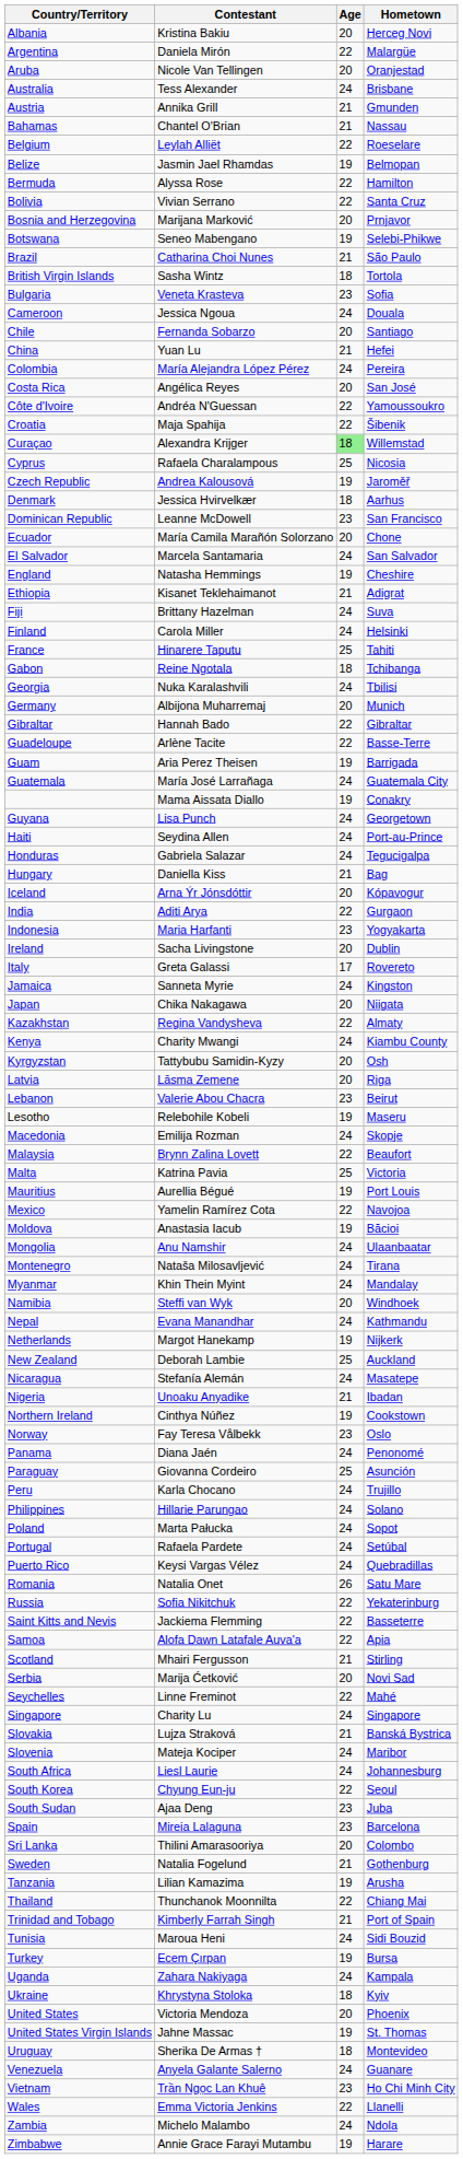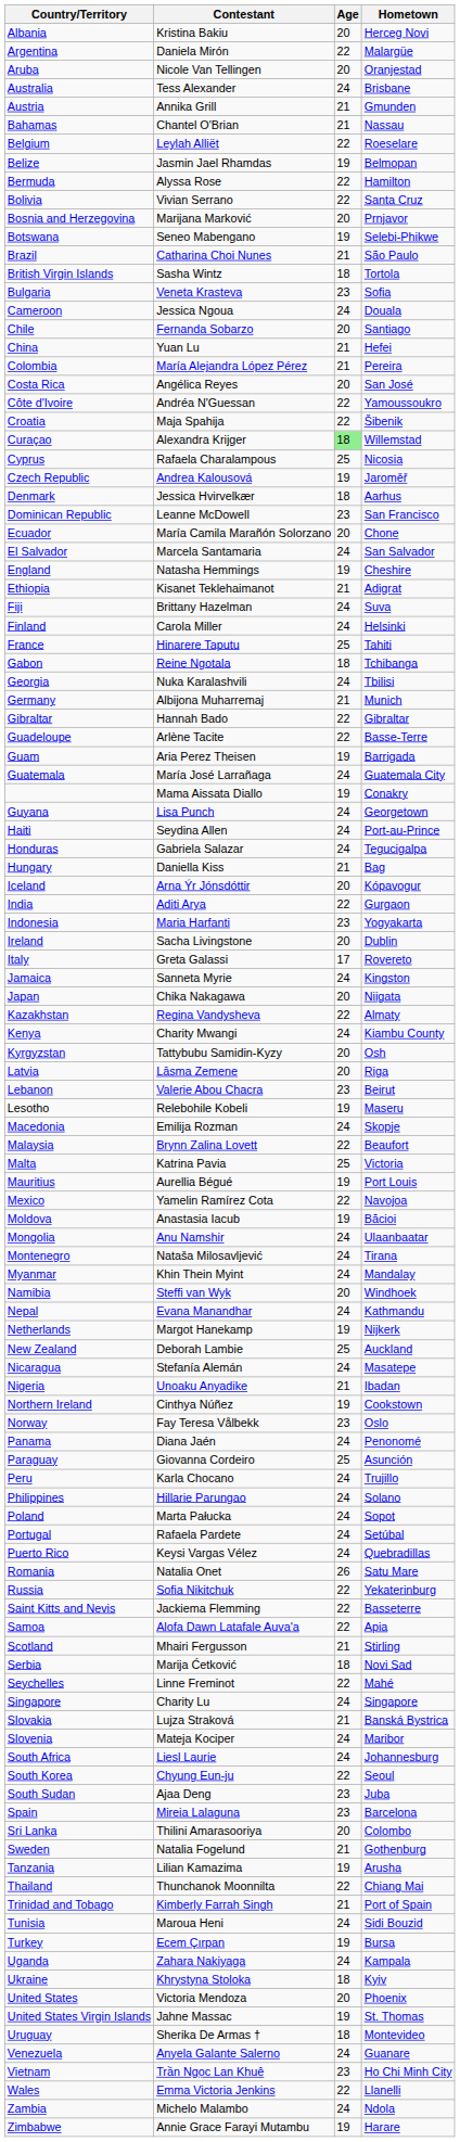 <table class="wikitable sortable" style="font-size:95%;">
 <tr>
 <th>Country/Territory</th>
 <th>Contestant</th>
 <th>Age</th>
 <th>Hometown</th>
 </tr>
 <tr>
 <td> <a href='#'>Albania</a></td>
 <td>Kristina Bakiu</td>
 <td>20</td>
 <td><a href='#'>Herceg Novi</a></td>
 </tr>
 <tr>
 <td> <a href='#'>Argentina</a></td>
 <td>Daniela Mirón</td>
 <td>22</td>
 <td><a href='#'>Malargüe</a></td>
 </tr>
 <tr>
 <td> <a href='#'>Aruba</a></td>
 <td>Nicole Van Tellingen</td>
 <td>20</td>
 <td><a href='#'>Oranjestad</a></td>
 </tr>
 <tr>
 <td> <a href='#'>Australia</a></td>
 <td>Tess Alexander</td>
 <td>24</td>
 <td><a href='#'>Brisbane</a></td>
 </tr>
 <tr>
 <td> <a href='#'>Austria</a></td>
 <td>Annika Grill</td>
 <td>21</td>
 <td><a href='#'>Gmunden</a></td>
 </tr>
 <tr>
 <td> <a href='#'>Bahamas</a></td>
 <td>Chantel O'Brian</td>
 <td>21</td>
 <td><a href='#'>Nassau</a></td>
 </tr>
 <tr>
 <td> <a href='#'>Belgium</a></td>
 <td><a href='#'>Leylah Alliët</a></td>
 <td>22</td>
 <td><a href='#'>Roeselare</a></td>
 </tr>
 <tr>
 <td> <a href='#'>Belize</a></td>
 <td>Jasmin Jael Rhamdas</td>
 <td>19</td>
 <td><a href='#'>Belmopan</a></td>
 </tr>
 <tr>
 <td> <a href='#'>Bermuda</a></td>
 <td>Alyssa Rose</td>
 <td>22</td>
 <td><a href='#'>Hamilton</a></td>
 </tr>
 <tr>
 <td> <a href='#'>Bolivia</a></td>
 <td>Vivian Serrano</td>
 <td>22</td>
 <td><a href='#'>Santa Cruz</a></td>
 </tr>
 <tr>
 <td> <a href='#'>Bosnia and Herzegovina</a></td>
 <td>Marijana Marković</td>
 <td>20</td>
 <td><a href='#'>Prnjavor</a></td>
 </tr>
 <tr>
 <td> <a href='#'>Botswana</a></td>
 <td>Seneo Mabengano</td>
 <td>19</td>
 <td><a href='#'>Selebi-Phikwe</a></td>
 </tr>
 <tr>
 <td> <a href='#'>Brazil</a></td>
 <td><a href='#'>Catharina Choi Nunes</a></td>
 <td>21</td>
 <td><a href='#'>São Paulo</a></td>
 </tr>
 <tr>
 <td> <a href='#'>British Virgin Islands</a></td>
 <td>Sasha Wintz</td>
 <td>18</td>
 <td><a href='#'>Tortola</a></td>
 </tr>
 <tr>
 <td> <a href='#'>Bulgaria</a></td>
 <td><a href='#'>Veneta Krasteva</a></td>
 <td>23</td>
 <td><a href='#'>Sofia</a></td>
 </tr>
 <tr>
 <td> <a href='#'>Cameroon</a></td>
 <td>Jessica Ngoua</td>
 <td>24</td>
 <td><a href='#'>Douala</a></td>
 </tr>
 <tr>
 <td> <a href='#'>Chile</a></td>
 <td><a href='#'>Fernanda Sobarzo</a></td>
 <td>20</td>
 <td><a href='#'>Santiago</a></td>
 </tr>
 <tr>
 <td> <a href='#'>China</a></td>
 <td>Yuan Lu</td>
 <td>21</td>
 <td><a href='#'>Hefei</a></td>
 </tr>
 <tr>
 <td> <a href='#'>Colombia</a></td>
 <td><a href='#'>María Alejandra López Pérez</a></td>
-<td>24</td>
+<td>21</td>
 <td><a href='#'>Pereira</a></td>
 </tr>
 <tr>
 <td> <a href='#'>Costa Rica</a></td>
 <td>Angélica Reyes</td>
 <td>20</td>
 <td><a href='#'>San José</a></td>
 </tr>
 <tr>
 <td> <a href='#'>Côte d'Ivoire</a></td>
 <td>Andréa N'Guessan</td>
 <td>22</td>
 <td><a href='#'>Yamoussoukro</a></td>
 </tr>
 <tr>
 <td> <a href='#'>Croatia</a></td>
 <td>Maja Spahija</td>
 <td>22</td>
 <td><a href='#'>Šibenik</a></td>
 </tr>
 <tr>
 <td> <a href='#'>Curaçao</a></td>
 <td>Alexandra Krijger</td>
 <td style="background: lightgreen;">18</td>
 <td><a href='#'>Willemstad</a></td>
 </tr>
 <tr>
 <td> <a href='#'>Cyprus</a></td>
 <td>Rafaela Charalampous</td>
 <td>25</td>
 <td><a href='#'>Nicosia</a></td>
 </tr>
 <tr>
 <td> <a href='#'>Czech Republic</a></td>
 <td><a href='#'>Andrea Kalousová</a></td>
 <td>19</td>
 <td><a href='#'>Jaroměř</a></td>
 </tr>
 <tr>
 <td> <a href='#'>Denmark</a></td>
 <td>Jessica Hvirvelkær</td>
 <td>18</td>
 <td><a href='#'>Aarhus</a></td>
 </tr>
 <tr>
 <td> <a href='#'>Dominican Republic</a></td>
 <td>Leanne McDowell</td>
 <td>23</td>
 <td><a href='#'>San Francisco</a></td>
 </tr>
 <tr>
 <td> <a href='#'>Ecuador</a></td>
 <td>María Camila Marañón Solorzano</td>
 <td>20</td>
 <td><a href='#'>Chone</a></td>
 </tr>
 <tr>
 <td> <a href='#'>El Salvador</a></td>
 <td>Marcela Santamaria</td>
 <td>24</td>
 <td><a href='#'>San Salvador</a></td>
 </tr>
 <tr>
 <td> <a href='#'>England</a></td>
 <td>Natasha Hemmings</td>
 <td>19</td>
 <td><a href='#'>Cheshire</a></td>
 </tr>
 <tr>
 <td> <a href='#'>Ethiopia</a></td>
 <td>Kisanet Teklehaimanot</td>
 <td>21</td>
 <td><a href='#'>Adigrat</a></td>
 </tr>
 <tr>
 <td> <a href='#'>Fiji</a></td>
 <td>Brittany Hazelman</td>
 <td>24</td>
 <td><a href='#'>Suva</a></td>
 </tr>
 <tr>
 <td> <a href='#'>Finland</a></td>
 <td>Carola Miller</td>
 <td>24</td>
 <td><a href='#'>Helsinki</a></td>
 </tr>
 <tr>
 <td> <a href='#'>France</a></td>
 <td><a href='#'>Hinarere Taputu</a></td>
 <td>25</td>
 <td><a href='#'>Tahiti</a></td>
 </tr>
 <tr>
 <td> <a href='#'>Gabon</a></td>
 <td><a href='#'>Reine Ngotala</a></td>
 <td>18</td>
 <td><a href='#'>Tchibanga</a></td>
 </tr>
 <tr>
 <td> <a href='#'>Georgia</a></td>
 <td>Nuka Karalashvili</td>
 <td>24</td>
 <td><a href='#'>Tbilisi</a></td>
 </tr>
 <tr>
 <td> <a href='#'>Germany</a></td>
 <td>Albijona Muharremaj</td>
-<td>20</td>
+<td>21</td>
 <td><a href='#'>Munich</a></td>
 </tr>
 <tr>
 <td> <a href='#'>Gibraltar</a></td>
 <td>Hannah Bado</td>
 <td>22</td>
 <td><a href='#'>Gibraltar</a></td>
 </tr>
 <tr>
 <td> <a href='#'>Guadeloupe</a></td>
 <td>Arlène Tacite</td>
 <td>22</td>
 <td><a href='#'>Basse-Terre</a></td>
 </tr>
 <tr>
 <td> <a href='#'>Guam</a></td>
 <td>Aria Perez Theisen</td>
 <td>19</td>
 <td><a href='#'>Barrigada</a></td>
 </tr>
 <tr>
 <td> <a href='#'>Guatemala</a></td>
 <td>María José Larrañaga</td>
 <td>24</td>
 <td><a href='#'>Guatemala City</a></td>
 </tr>
 <tr>
 <td></td>
 <td>Mama Aissata Diallo</td>
 <td>19</td>
 <td><a href='#'>Conakry</a></td>
 </tr>
 <tr>
 <td> <a href='#'>Guyana</a></td>
 <td><a href='#'>Lisa Punch</a></td>
 <td>24</td>
 <td><a href='#'>Georgetown</a></td>
 </tr>
 <tr>
 <td> <a href='#'>Haiti</a></td>
 <td>Seydina Allen</td>
 <td>24</td>
 <td><a href='#'>Port-au-Prince</a></td>
 </tr>
 <tr>
 <td> <a href='#'>Honduras</a></td>
 <td>Gabriela Salazar</td>
 <td>24</td>
 <td><a href='#'>Tegucigalpa</a></td>
 </tr>
 <tr>
 <td> <a href='#'>Hungary</a></td>
 <td>Daniella Kiss</td>
 <td>21</td>
 <td><a href='#'>Bag</a></td>
 </tr>
 <tr>
 <td> <a href='#'>Iceland</a></td>
 <td><a href='#'>Arna Ýr Jónsdóttir</a></td>
 <td>20</td>
 <td><a href='#'>Kópavogur</a></td>
 </tr>
 <tr>
 <td> <a href='#'>India</a></td>
 <td><a href='#'>Aditi Arya</a></td>
 <td>22</td>
 <td><a href='#'>Gurgaon</a></td>
 </tr>
 <tr>
 <td> <a href='#'>Indonesia</a></td>
 <td><a href='#'>Maria Harfanti</a></td>
 <td>23</td>
 <td><a href='#'>Yogyakarta</a></td>
 </tr>
 <tr>
 <td> <a href='#'>Ireland</a></td>
 <td>Sacha Livingstone</td>
 <td>20</td>
 <td><a href='#'>Dublin</a></td>
 </tr>
 <tr>
 <td> <a href='#'>Italy</a></td>
 <td>Greta Galassi</td>
 <td>17</td>
 <td><a href='#'>Rovereto</a></td>
 </tr>
 <tr>
 <td> <a href='#'>Jamaica</a></td>
 <td>Sanneta Myrie</td>
 <td>24</td>
 <td><a href='#'>Kingston</a></td>
 </tr>
 <tr>
 <td> <a href='#'>Japan</a></td>
 <td>Chika Nakagawa</td>
 <td>20</td>
 <td><a href='#'>Niigata</a></td>
 </tr>
 <tr>
 <td> <a href='#'>Kazakhstan</a></td>
 <td><a href='#'>Regina Vandysheva</a></td>
 <td>22</td>
 <td><a href='#'>Almaty</a></td>
 </tr>
 <tr>
 <td> <a href='#'>Kenya</a></td>
 <td>Charity Mwangi</td>
 <td>24</td>
 <td><a href='#'>Kiambu County</a></td>
 </tr>
 <tr>
 <td> <a href='#'>Kyrgyzstan</a></td>
 <td>Tattybubu Samidin-Kyzy</td>
 <td>20</td>
 <td><a href='#'>Osh</a></td>
 </tr>
 <tr>
 <td> <a href='#'>Latvia</a></td>
 <td><a href='#'>Lāsma Zemene</a></td>
 <td>20</td>
 <td><a href='#'>Riga</a></td>
 </tr>
 <tr>
 <td> <a href='#'>Lebanon</a></td>
 <td><a href='#'>Valerie Abou Chacra</a></td>
 <td>23</td>
 <td><a href='#'>Beirut</a></td>
 </tr>
 <tr>
 <td> Lesotho</td>
 <td>Relebohile Kobeli</td>
 <td>19</td>
 <td><a href='#'>Maseru</a></td>
 </tr>
 <tr>
 <td> <a href='#'>Macedonia</a></td>
 <td>Emilija Rozman</td>
 <td>24</td>
 <td><a href='#'>Skopje</a></td>
 </tr>
 <tr>
 <td> <a href='#'>Malaysia</a></td>
 <td><a href='#'>Brynn Zalina Lovett</a></td>
 <td>22</td>
 <td><a href='#'>Beaufort</a></td>
 </tr>
 <tr>
 <td> <a href='#'>Malta</a></td>
 <td>Katrina Pavia</td>
 <td>25</td>
 <td><a href='#'>Victoria</a></td>
 </tr>
 <tr>
 <td> <a href='#'>Mauritius</a></td>
 <td>Aurellia Bégué</td>
 <td>19</td>
 <td><a href='#'>Port Louis</a></td>
 </tr>
 <tr>
 <td> <a href='#'>Mexico</a></td>
 <td>Yamelin Ramírez Cota</td>
 <td>22</td>
 <td><a href='#'>Navojoa</a></td>
 </tr>
 <tr>
 <td> <a href='#'>Moldova</a></td>
 <td>Anastasia Iacub</td>
 <td>19</td>
 <td><a href='#'>Băcioi</a></td>
 </tr>
 <tr>
 <td> <a href='#'>Mongolia</a></td>
 <td><a href='#'>Anu Namshir</a></td>
 <td>24</td>
 <td><a href='#'>Ulaanbaatar</a></td>
 </tr>
 <tr>
 <td> <a href='#'>Montenegro</a></td>
 <td>Nataša Milosavljević</td>
 <td>24</td>
 <td><a href='#'>Tirana</a></td>
 </tr>
 <tr>
 <td> <a href='#'>Myanmar</a></td>
 <td>Khin Thein Myint</td>
 <td>24</td>
 <td><a href='#'>Mandalay</a></td>
 </tr>
 <tr>
 <td> <a href='#'>Namibia</a></td>
 <td><a href='#'>Steffi van Wyk</a></td>
 <td>20</td>
 <td><a href='#'>Windhoek</a></td>
 </tr>
 <tr>
 <td> <a href='#'>Nepal</a></td>
 <td><a href='#'>Evana Manandhar</a></td>
 <td>24</td>
 <td><a href='#'>Kathmandu</a></td>
 </tr>
 <tr>
 <td> <a href='#'>Netherlands</a></td>
 <td>Margot Hanekamp</td>
 <td>19</td>
 <td><a href='#'>Nijkerk</a></td>
 </tr>
 <tr>
 <td> <a href='#'>New Zealand</a></td>
 <td>Deborah Lambie</td>
 <td>25</td>
 <td><a href='#'>Auckland</a></td>
 </tr>
 <tr>
 <td> <a href='#'>Nicaragua</a></td>
 <td>Stefanía Alemán</td>
 <td>24</td>
 <td><a href='#'>Masatepe</a></td>
 </tr>
 <tr>
 <td> <a href='#'>Nigeria</a></td>
 <td><a href='#'>Unoaku Anyadike</a></td>
 <td>21</td>
 <td><a href='#'>Ibadan</a></td>
 </tr>
 <tr>
 <td> <a href='#'>Northern Ireland</a></td>
 <td>Cinthya Núñez</td>
 <td>19</td>
 <td><a href='#'>Cookstown</a></td>
 </tr>
 <tr>
 <td> <a href='#'>Norway</a></td>
 <td>Fay Teresa Vålbekk</td>
 <td>23</td>
 <td><a href='#'>Oslo</a></td>
 </tr>
 <tr>
 <td> <a href='#'>Panama</a></td>
 <td>Diana Jaén</td>
 <td>24</td>
 <td><a href='#'>Penonomé</a></td>
 </tr>
 <tr>
 <td> <a href='#'>Paraguay</a></td>
 <td>Giovanna Cordeiro</td>
 <td>25</td>
 <td><a href='#'>Asunción</a></td>
 </tr>
 <tr>
 <td> <a href='#'>Peru</a></td>
 <td>Karla Chocano</td>
 <td>24</td>
 <td><a href='#'>Trujillo</a></td>
 </tr>
 <tr>
 <td> <a href='#'>Philippines</a></td>
 <td><a href='#'>Hillarie Parungao</a></td>
 <td>24</td>
 <td><a href='#'>Solano</a></td>
 </tr>
 <tr>
 <td> <a href='#'>Poland</a></td>
 <td>Marta Pałucka</td>
 <td>24</td>
 <td><a href='#'>Sopot</a></td>
 </tr>
 <tr>
 <td> <a href='#'>Portugal</a></td>
 <td>Rafaela Pardete</td>
 <td>24</td>
 <td><a href='#'>Setúbal</a></td>
 </tr>
 <tr>
 <td> <a href='#'>Puerto Rico</a></td>
 <td>Keysi Vargas Vélez</td>
 <td>24</td>
 <td><a href='#'>Quebradillas</a></td>
 </tr>
 <tr>
 <td> <a href='#'>Romania</a></td>
 <td>Natalia Onet</td>
 <td>26</td>
 <td><a href='#'>Satu Mare</a></td>
 </tr>
 <tr>
 <td> <a href='#'>Russia</a></td>
 <td><a href='#'>Sofia Nikitchuk</a></td>
 <td>22</td>
 <td><a href='#'>Yekaterinburg</a></td>
 </tr>
 <tr>
 <td> <a href='#'>Saint Kitts and Nevis</a></td>
 <td>Jackiema Flemming</td>
 <td>22</td>
 <td><a href='#'>Basseterre</a></td>
 </tr>
 <tr>
 <td> <a href='#'>Samoa</a></td>
 <td><a href='#'>Alofa Dawn Latafale Auva'a</a></td>
 <td>22</td>
 <td><a href='#'>Apia</a></td>
 </tr>
 <tr>
 <td> <a href='#'>Scotland</a></td>
 <td>Mhairi Fergusson</td>
 <td>21</td>
 <td><a href='#'>Stirling</a></td>
 </tr>
 <tr>
 <td> <a href='#'>Serbia</a></td>
 <td>Marija Ćetković</td>
-<td>20</td>
+<td>18</td>
 <td><a href='#'>Novi Sad</a></td>
 </tr>
 <tr>
 <td> <a href='#'>Seychelles</a></td>
 <td>Linne Freminot</td>
 <td>22</td>
 <td><a href='#'>Mahé</a></td>
 </tr>
 <tr>
 <td> <a href='#'>Singapore</a></td>
 <td>Charity Lu</td>
 <td>24</td>
 <td><a href='#'>Singapore</a></td>
 </tr>
 <tr>
 <td> <a href='#'>Slovakia</a></td>
 <td>Lujza Straková</td>
 <td>21</td>
 <td><a href='#'>Banská Bystrica</a></td>
 </tr>
 <tr>
 <td> <a href='#'>Slovenia</a></td>
 <td>Mateja Kociper</td>
 <td>24</td>
 <td><a href='#'>Maribor</a></td>
 </tr>
 <tr>
 <td> <a href='#'>South Africa</a></td>
 <td><a href='#'>Liesl Laurie</a></td>
 <td>24</td>
 <td><a href='#'>Johannesburg</a></td>
 </tr>
 <tr>
 <td> <a href='#'>South Korea</a></td>
 <td><a href='#'>Chyung Eun-ju</a></td>
 <td>22</td>
 <td><a href='#'>Seoul</a></td>
 </tr>
 <tr>
 <td> <a href='#'>South Sudan</a></td>
 <td>Ajaa Deng</td>
 <td>23</td>
 <td><a href='#'>Juba</a></td>
 </tr>
 <tr>
 <td> <a href='#'>Spain</a></td>
 <td><a href='#'>Mireia Lalaguna</a></td>
 <td>23</td>
 <td><a href='#'>Barcelona</a></td>
 </tr>
 <tr>
 <td> <a href='#'>Sri Lanka</a></td>
 <td>Thilini Amarasooriya</td>
 <td>20</td>
 <td><a href='#'>Colombo</a></td>
 </tr>
 <tr>
 <td> <a href='#'>Sweden</a></td>
 <td>Natalia Fogelund</td>
 <td>21</td>
 <td><a href='#'>Gothenburg</a></td>
 </tr>
 <tr>
 <td> <a href='#'>Tanzania</a></td>
 <td>Lilian Kamazima</td>
 <td>19</td>
 <td><a href='#'>Arusha</a></td>
 </tr>
 <tr>
 <td> <a href='#'>Thailand</a></td>
 <td>Thunchanok Moonnilta</td>
 <td>22</td>
 <td><a href='#'>Chiang Mai</a></td>
 </tr>
 <tr>
 <td> <a href='#'>Trinidad and Tobago</a></td>
 <td><a href='#'>Kimberly Farrah Singh</a></td>
 <td>21</td>
 <td><a href='#'>Port of Spain</a></td>
 </tr>
 <tr>
 <td> <a href='#'>Tunisia</a></td>
 <td>Maroua Heni</td>
 <td>24</td>
 <td><a href='#'>Sidi Bouzid</a></td>
 </tr>
 <tr>
 <td> <a href='#'>Turkey</a></td>
 <td><a href='#'>Ecem Çırpan</a></td>
 <td>19</td>
 <td><a href='#'>Bursa</a></td>
 </tr>
 <tr>
 <td> <a href='#'>Uganda</a></td>
 <td><a href='#'>Zahara Nakiyaga</a></td>
 <td>24</td>
 <td><a href='#'>Kampala</a></td>
 </tr>
 <tr>
 <td> <a href='#'>Ukraine</a></td>
 <td><a href='#'>Khrystyna Stoloka</a></td>
 <td>18</td>
 <td><a href='#'>Kyiv</a></td>
 </tr>
 <tr>
 <td> <a href='#'>United States</a></td>
 <td>Victoria Mendoza</td>
 <td>20</td>
 <td><a href='#'>Phoenix</a></td>
 </tr>
 <tr>
 <td> <a href='#'>United States Virgin Islands</a></td>
 <td>Jahne Massac</td>
 <td>19</td>
 <td><a href='#'>St. Thomas</a></td>
 </tr>
 <tr>
 <td> <a href='#'>Uruguay</a></td>
 <td>Sherika De Armas †</td>
 <td>18</td>
 <td><a href='#'>Montevideo</a></td>
 </tr>
 <tr>
 <td> <a href='#'>Venezuela</a></td>
 <td><a href='#'>Anyela Galante Salerno</a></td>
 <td>24</td>
 <td><a href='#'>Guanare</a></td>
 </tr>
 <tr>
 <td> <a href='#'>Vietnam</a></td>
 <td><a href='#'>Trần Ngọc Lan Khuê</a></td>
 <td>23</td>
 <td><a href='#'>Ho Chi Minh City</a></td>
 </tr>
 <tr>
 <td> <a href='#'>Wales</a></td>
 <td><a href='#'>Emma Victoria Jenkins</a></td>
 <td>22</td>
 <td><a href='#'>Llanelli</a></td>
 </tr>
 <tr>
 <td> <a href='#'>Zambia</a></td>
 <td>Michelo Malambo</td>
 <td>24</td>
 <td><a href='#'>Ndola</a></td>
 </tr>
 <tr>
 <td> <a href='#'>Zimbabwe</a></td>
 <td>Annie Grace Farayi Mutambu</td>
 <td>19</td>
 <td><a href='#'>Harare</a></td>
 </tr>
 </table>
